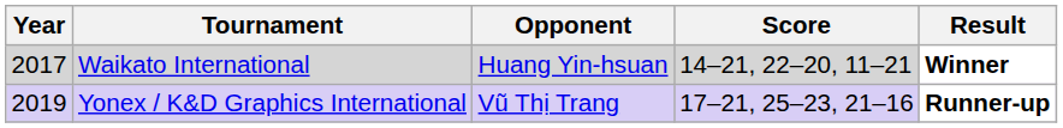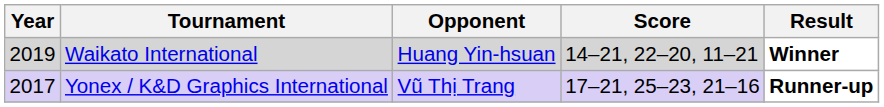 <table class="sortable wikitable" style="font-size: 90%;">
 <tr>
 <th>Year</th>
 <th>Tournament</th>
 <th>Opponent</th>
 <th>Score</th>
 <th>Result</th>
 </tr>
 <tr style="background:#D5D5D5">
-<td align="center">2017</td>
+<td align="center">2019</td>
 <td align="left"><a href='#'>Waikato International</a></td>
 <td align="left"> <a href='#'>Huang Yin-hsuan</a></td>
 <td align="left">14–21, 22–20, 11–21</td>
 <td style="text-align:left; background:white"> <strong>Winner</strong></td>
 </tr>
 <tr style="background:#D8CEF6">
-<td align="center">2019</td>
+<td align="center">2017</td>
 <td align="left"><a href='#'>Yonex / K&D Graphics International</a></td>
 <td align="left"> <a href='#'>Vũ Thị Trang</a></td>
 <td align="left">17–21, 25–23, 21–16</td>
 <td style="text-align:left; background:white"> <strong>Runner-up</strong></td>
 </tr>
 </table>
